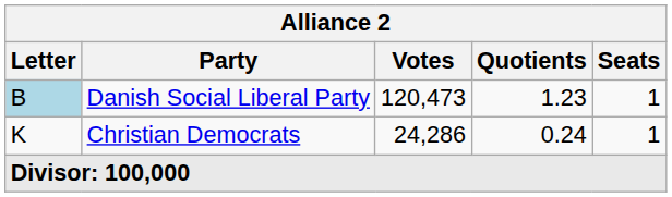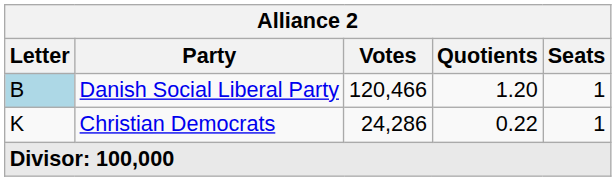 <table class="wikitable">
 <tr>
 <th colspan="5">Alliance 2</th>
 </tr>
 <tr>
 <th>Letter</th>
 <th>Party</th>
 <th>Votes</th>
 <th>Quotients</th>
 <th>Seats</th>
 </tr>
 <tr>
 <td style="background: lightblue; text-align:left;">B</td>
 <td style="text-align:left;"><a href='#'>Danish Social Liberal Party</a></td>
-<td style="text-align:right;">120,473</td>
-<td style="text-align:right;">1.23</td>
+<td style="text-align:right;">120,466</td>
+<td style="text-align:right;">1.20</td>
 <td style="text-align:right;">1</td>
 </tr>
 <tr>
 <td style="text-align:left;">K</td>
 <td style="text-align:left;"><a href='#'>Christian Democrats</a></td>
 <td style="text-align:right;">24,286</td>
-<td style="text-align:right;">0.24</td>
+<td style="text-align:right;">0.22</td>
 <td style="text-align:right;">1</td>
 </tr>
 <tr style="background-color:#E9E9E9">
 <td colspan="5" style="text-align:left;"><strong>Divisor: 100,000</strong></td>
 </tr>
 </table>
